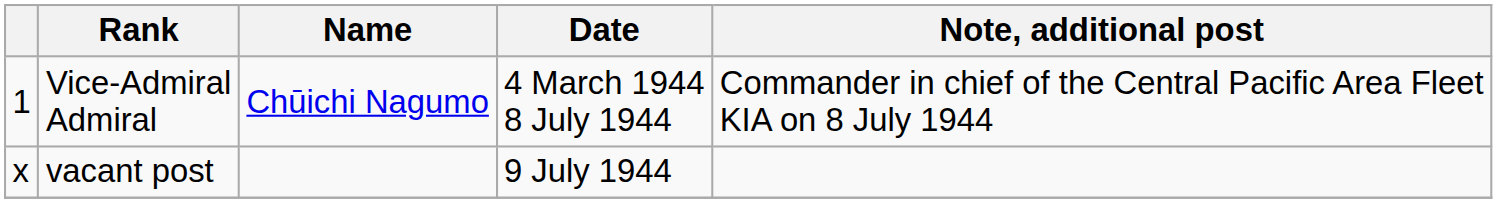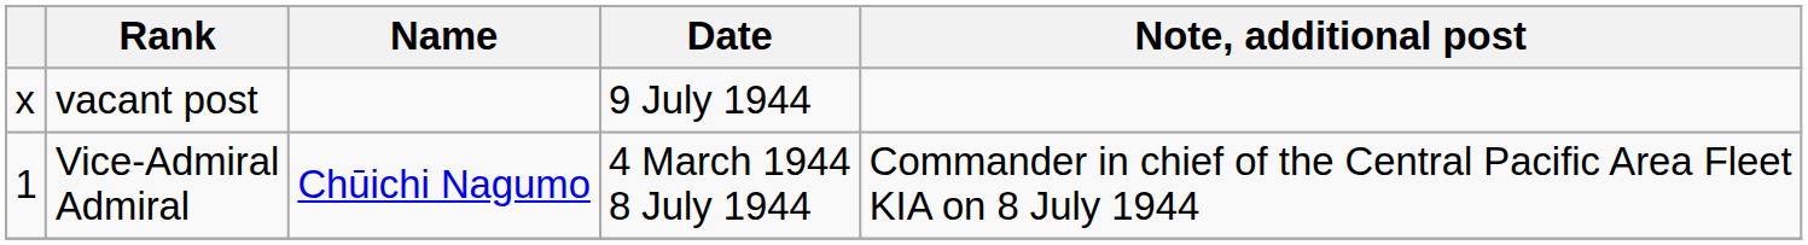 <table class=wikitable>
 <tr>
 <th></th>
 <th>Rank</th>
 <th>Name</th>
 <th>Date</th>
 <th>Note, additional post</th>
 </tr>
 <tr>
+<td>x</td>
+<td>vacant post</td>
+<td></td>
+<td>9 July 1944</td>
+<td></td>
+</tr>
+<tr>
 <td>1</td>
 <td>Vice-Admiral<br>Admiral</td>
 <td><a href='#'>Chūichi Nagumo</a></td>
 <td>4 March 1944<br>8 July 1944</td>
 <td>Commander in chief of the Central Pacific Area Fleet<br>KIA on 8 July 1944</td>
 </tr>
 <tr>
-<td>x</td>
-<td>vacant post</td>
-<td></td>
-<td>9 July 1944</td>
-<td></td>
-</tr>
-<tr>
 </tr>
 </table>
